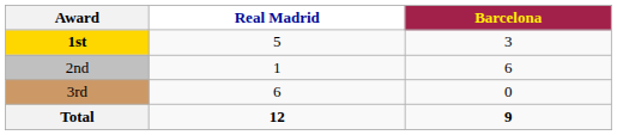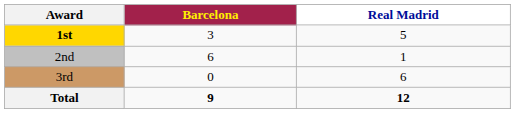 <table class="wikitable" style="font-size:99%; width: 99%; text-align: center;">
 <tr>
 <th>Award</th>
+<th style="color:#fff000; background:#A2214B;">Barcelona</th>
 <th style="color:#000c99; background:#fff;">Real Madrid</th>
-<th style="color:#fff000; background:#A2214B;">Barcelona</th>
 </tr>
 <tr>
 <td scope=col style="background-color:gold"><strong>1st</strong></td>
+<td align=center>3</td>
 <td align=center>5</td>
-<td align=center>3</td>
 </tr>
 <tr>
 <td scope=col style="background-color:silver">2nd</td>
+<td align=center>6</td>
 <td align=center>1</td>
+</tr>
+<tr>
+<td scope=col style="background-color:#cc9966">3rd</td>
+<td align=center>0</td>
 <td align=center>6</td>
 </tr>
 <tr>
-<td scope=col style="background-color:#cc9966">3rd</td>
-<td align=center>6</td>
-<td align=center>0</td>
-</tr>
-<tr>
 <th align=center>Total</th>
+<td align=center><strong>9</strong></td>
 <td align=center><strong>12</strong></td>
-<td align=center><strong>9</strong></td>
 </tr>
 </table>
